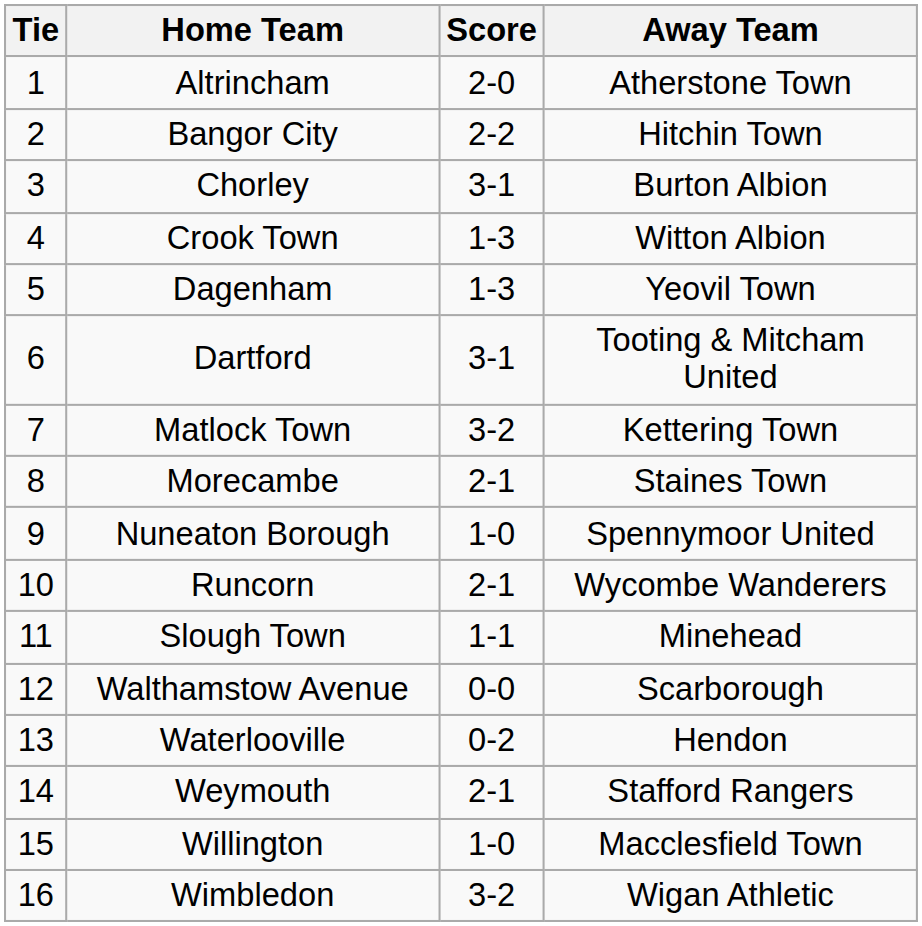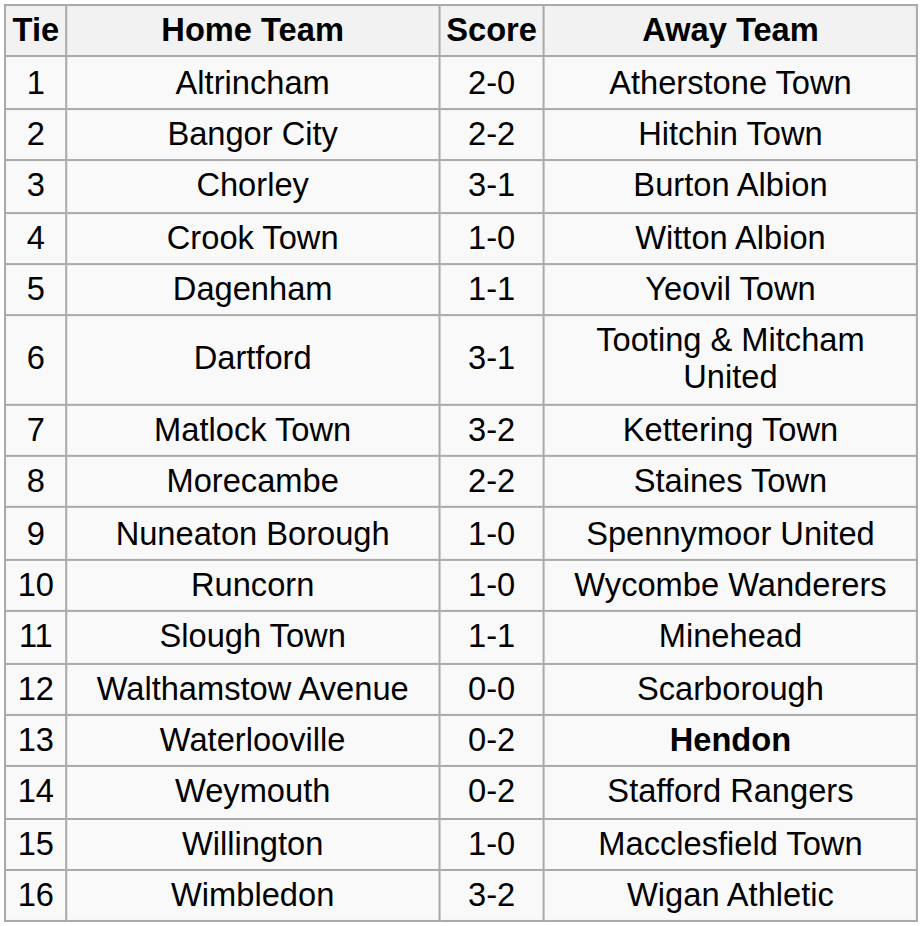 <table class="wikitable" style="text-align:center;">
 <tr>
 <th width=20>Tie</th>
 <th width=175>Home Team</th>
 <th width=20>Score</th>
 <th width=175>Away Team</th>
 </tr>
 <tr>
 <td>1</td>
 <td>Altrincham</td>
 <td>2-0</td>
 <td>Atherstone Town</td>
 </tr>
 <tr>
 <td>2</td>
 <td>Bangor City</td>
 <td>2-2</td>
 <td>Hitchin Town</td>
 </tr>
 <tr>
 <td>3</td>
 <td>Chorley</td>
 <td>3-1</td>
 <td>Burton Albion</td>
 </tr>
 <tr>
 <td>4</td>
 <td>Crook Town</td>
-<td>1-3</td>
+<td>1-0</td>
 <td>Witton Albion</td>
 </tr>
 <tr>
 <td>5</td>
 <td>Dagenham</td>
-<td>1-3</td>
+<td>1-1</td>
 <td>Yeovil Town</td>
 </tr>
 <tr>
 <td>6</td>
 <td>Dartford</td>
 <td>3-1</td>
 <td>Tooting & Mitcham United</td>
 </tr>
 <tr>
 <td>7</td>
 <td>Matlock Town</td>
 <td>3-2</td>
 <td>Kettering Town</td>
 </tr>
 <tr>
 <td>8</td>
 <td>Morecambe</td>
-<td>2-1</td>
+<td>2-2</td>
 <td>Staines Town</td>
 </tr>
 <tr>
 <td>9</td>
 <td>Nuneaton Borough</td>
 <td>1-0</td>
 <td>Spennymoor United</td>
 </tr>
 <tr>
 <td>10</td>
 <td>Runcorn</td>
-<td>2-1</td>
+<td>1-0</td>
 <td>Wycombe Wanderers</td>
 </tr>
 <tr>
 <td>11</td>
 <td>Slough Town</td>
 <td>1-1</td>
 <td>Minehead</td>
 </tr>
 <tr>
 <td>12</td>
 <td>Walthamstow Avenue</td>
 <td>0-0</td>
 <td>Scarborough</td>
 </tr>
 <tr>
 <td>13</td>
 <td>Waterlooville</td>
 <td>0-2</td>
-<td>Hendon</td>
+<td><strong>Hendon</strong></td>
 </tr>
 <tr>
 <td>14</td>
 <td>Weymouth</td>
-<td>2-1</td>
+<td>0-2</td>
 <td>Stafford Rangers</td>
 </tr>
 <tr>
 <td>15</td>
 <td>Willington</td>
 <td>1-0</td>
 <td>Macclesfield Town</td>
 </tr>
 <tr>
 <td>16</td>
 <td>Wimbledon</td>
 <td>3-2</td>
 <td>Wigan Athletic</td>
 </tr>
 </table>
